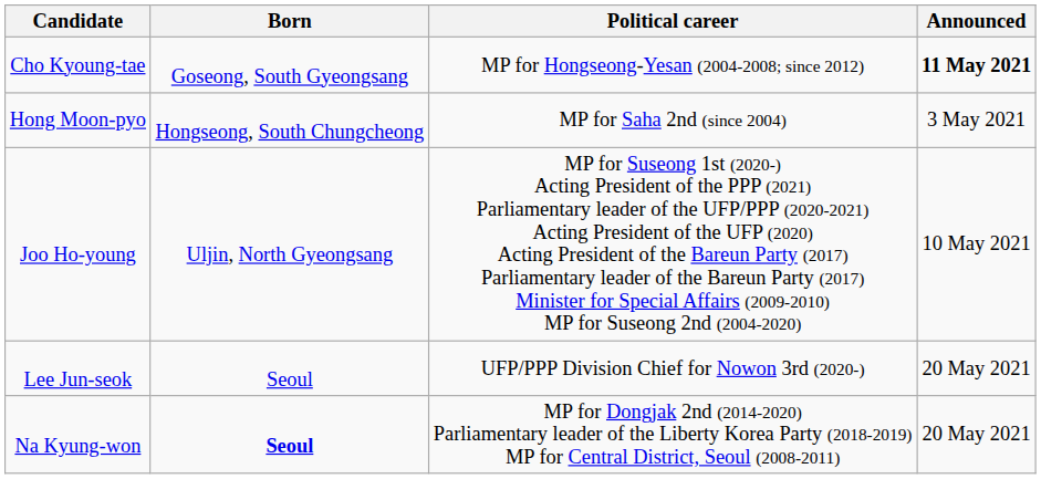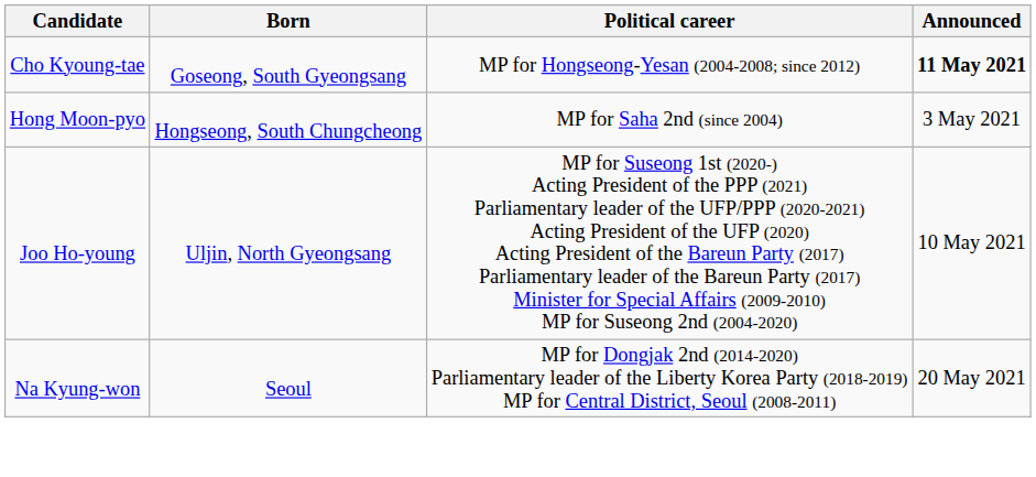 <table class="wikitable sortable" style="text-align:center">
 <tr>
 <th>Candidate</th>
 <th>Born</th>
 <th>Political career</th>
 <th>Announced</th>
 </tr>
 <tr>
 <td><a href='#'>Cho Kyoung-tae</a></td>
 <td><br><a href='#'>Goseong</a>, <a href='#'>South Gyeongsang</a></td>
 <td>MP for <a href='#'>Hongseong</a>-<a href='#'>Yesan</a> <small>(2004-2008; since 2012)</small></td>
 <td><strong>11 May 2021</strong></td>
 </tr>
 <tr>
 <td><a href='#'>Hong Moon-pyo</a></td>
 <td><br><a href='#'>Hongseong</a>, <a href='#'>South Chungcheong</a></td>
 <td>MP for <a href='#'>Saha</a> 2nd <small>(since 2004)</small></td>
 <td>3 May 2021</td>
 </tr>
 <tr>
 <td><br><a href='#'>Joo Ho-young</a></td>
 <td><br><a href='#'>Uljin</a>, <a href='#'>North Gyeongsang</a></td>
 <td>MP for <a href='#'>Suseong</a> 1st <small>(2020-)</small><br>Acting President of the PPP <small>(2021)</small><br>Parliamentary leader of the UFP/PPP <small>(2020-2021)</small><br>Acting President of the UFP <small>(2020)</small><br>Acting President of the <a href='#'>Bareun Party</a> <small>(2017)</small><br>Parliamentary leader of the Bareun Party <small>(2017)</small><br><a href='#'>Minister for Special Affairs</a> <small>(2009-2010)</small><br>MP for Suseong 2nd <small>(2004-2020)</small></td>
 <td>10 May 2021</td>
 </tr>
 <tr>
-<td><br><a href='#'>Lee Jun-seok</a></td>
+<td><br><a href='#'>Na Kyung-won</a></td>
 <td><br><a href='#'>Seoul</a></td>
-<td>UFP/PPP Division Chief for <a href='#'>Nowon</a> 3rd <small>(2020-)</small></td>
-<td>20 May 2021</td>
-</tr>
-<tr>
-<td><br><a href='#'>Na Kyung-won</a></td>
-<td><strong><br><a href='#'>Seoul</a></strong></td>
 <td>MP for <a href='#'>Dongjak</a> 2nd <small>(2014-2020)</small><br>Parliamentary leader of the Liberty Korea Party <small>(2018-2019)</small><br>MP for <a href='#'>Central District, Seoul</a> <small>(2008-2011)</small></td>
 <td>20 May 2021</td>
 </tr>
 </table>
